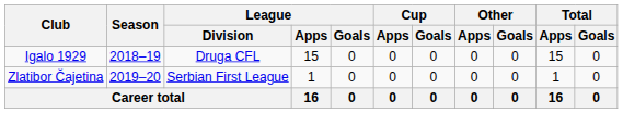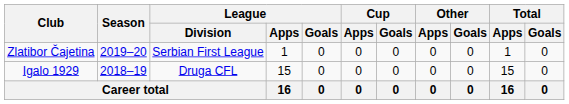 <table class="wikitable" style="text-align: center">
 <tr>
 <th rowspan="2">Club</th>
 <th rowspan="2">Season</th>
 <th colspan="3">League</th>
 <th colspan="2">Cup</th>
 <th colspan="2">Other</th>
 <th colspan="2">Total</th>
 </tr>
 <tr>
 <th>Division</th>
 <th>Apps</th>
 <th>Goals</th>
 <th>Apps</th>
 <th>Goals</th>
 <th>Apps</th>
 <th>Goals</th>
 <th>Apps</th>
 <th>Goals</th>
 </tr>
 <tr>
+<td><a href='#'>Zlatibor Čajetina</a></td>
+<td><a href='#'>2019–20</a></td>
+<td><a href='#'>Serbian First League</a></td>
+<td>1</td>
+<td>0</td>
+<td>0</td>
+<td>0</td>
+<td>0</td>
+<td>0</td>
+<td>1</td>
+<td>0</td>
+</tr>
+<tr>
 <td><a href='#'>Igalo 1929</a></td>
 <td><a href='#'>2018–19</a></td>
 <td><a href='#'>Druga CFL</a></td>
 <td>15</td>
 <td>0</td>
 <td>0</td>
 <td>0</td>
 <td>0</td>
 <td>0</td>
 <td>15</td>
-<td>0</td>
-</tr>
-<tr>
-<td><a href='#'>Zlatibor Čajetina</a></td>
-<td><a href='#'>2019–20</a></td>
-<td><a href='#'>Serbian First League</a></td>
-<td>1</td>
-<td>0</td>
-<td>0</td>
-<td>0</td>
-<td>0</td>
-<td>0</td>
-<td>1</td>
 <td>0</td>
 </tr>
 <tr>
 <th colspan=3>Career total</th>
 <th>16</th>
 <th>0</th>
 <th>0</th>
 <th>0</th>
 <th>0</th>
 <th>0</th>
 <th>16</th>
 <th>0</th>
 </tr>
 </table>
